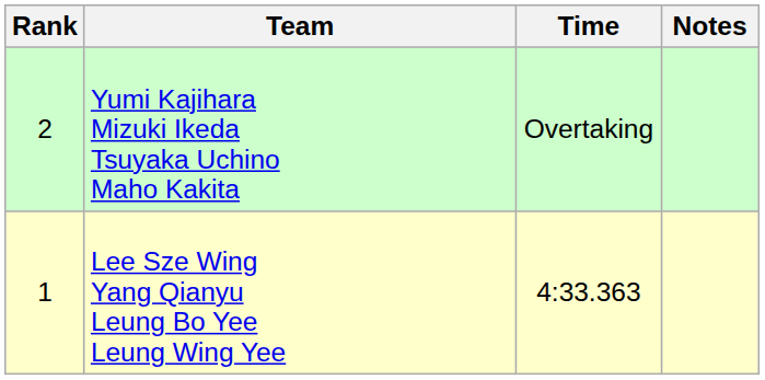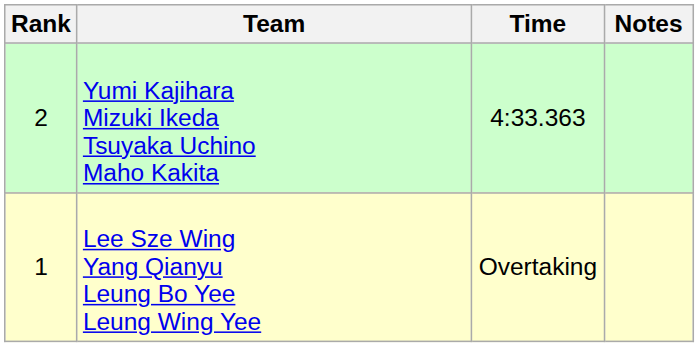 <table class=wikitable style="text-align:center">
 <tr>
 <th width=40>Rank</th>
 <th width=250>Team</th>
 <th width=80>Time</th>
 <th width=50>Notes</th>
 </tr>
 <tr bgcolor=ccffcc>
 <td>2</td>
 <td align=left><br><a href='#'>Yumi Kajihara</a><br><a href='#'>Mizuki Ikeda</a><br><a href='#'>Tsuyaka Uchino</a><br><a href='#'>Maho Kakita</a></td>
-<td>Overtaking</td>
+<td>4:33.363</td>
 <td></td>
 </tr>
 <tr bgcolor=ffffcc>
 <td>1</td>
 <td align=left><br><a href='#'>Lee Sze Wing</a><br><a href='#'>Yang Qianyu</a><br><a href='#'>Leung Bo Yee</a><br><a href='#'>Leung Wing Yee</a></td>
-<td>4:33.363</td>
+<td>Overtaking</td>
 <td></td>
 </tr>
 </table>
